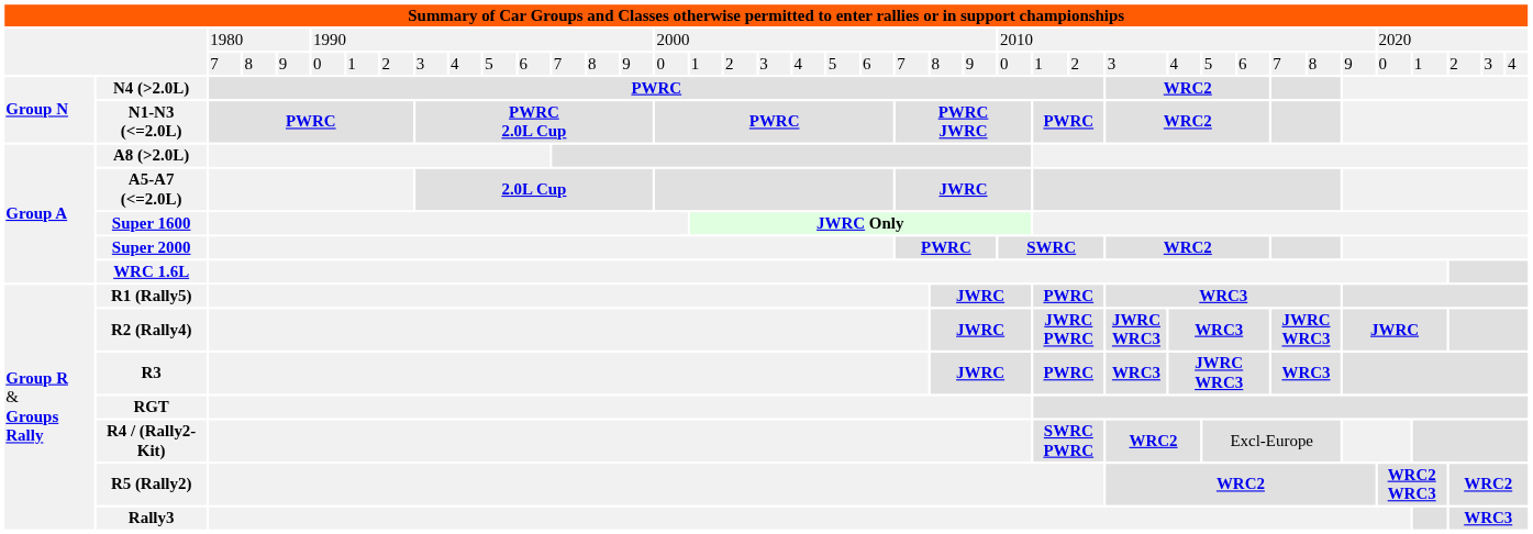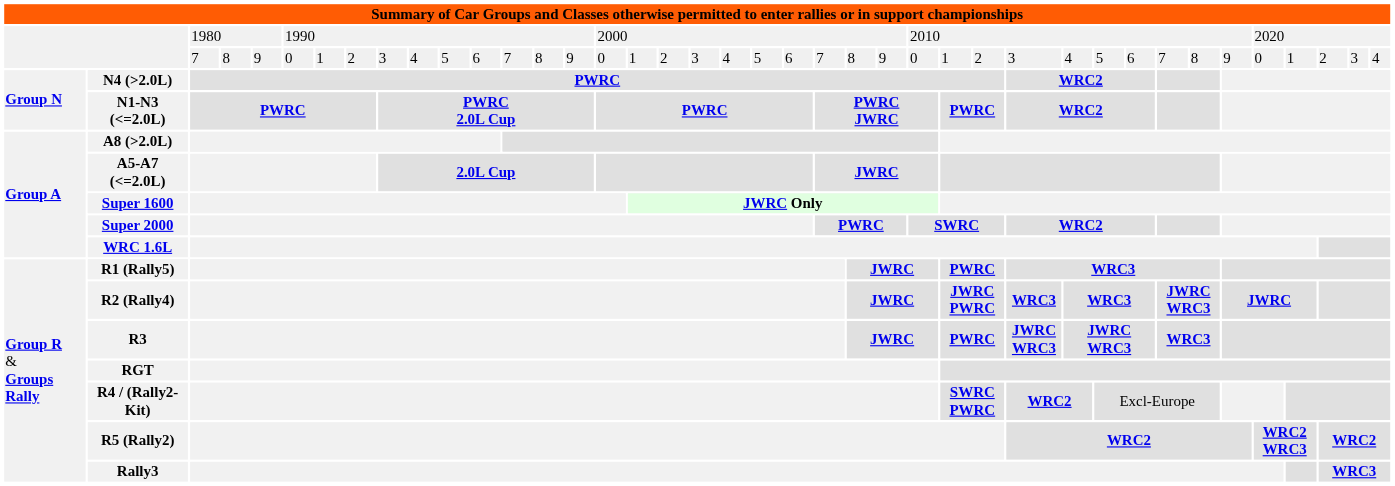 <table class="toccolours mw-collapsed mw-collapsible" style="margin: 0.5em auto; clear: both; width: 100%; font-size:85%;">
 <tr>
 <th colspan="40" bgcolor=#ff5c04><span>Summary of Car Groups and Classes otherwise permitted to enter rallies or in support championships</span></th>
 </tr>
 <tr bgcolor="#F1F1F1">
 <td colspan="2" rowspan="2" width="10%"></td>
 <td colspan="3" width="30%">1980</td>
 <td colspan="10" width="30%">1990</td>
 <td colspan="10" width="30%">2000</td>
 <td colspan="10" width="30%">2010</td>
 <td colspan="5" width="6%">2020</td>
 </tr>
 <tr bgcolor="#F0F0F0">
 <td width="1.6%">7</td>
 <td width="1.6%">8</td>
 <td width="1.6%">9</td>
 <td width="1.6%">0</td>
 <td width="1.6%">1</td>
 <td width="1.6%">2</td>
 <td width="1.6%">3</td>
 <td width="1.6%">4</td>
 <td width="1.6%">5</td>
 <td width="1.6%">6</td>
 <td width="1.6%">7</td>
 <td width="1.6%">8</td>
 <td width="1.6%">9</td>
 <td width="1.6%">0</td>
 <td width="1.6%">1</td>
 <td width="1.6%">2</td>
 <td width="1.6%">3</td>
 <td width="1.6%">4</td>
 <td width="1.6%">5</td>
 <td width="1.6%">6</td>
 <td width="1.6%">7</td>
 <td width="1.6%">8</td>
 <td width="1.6%">9</td>
 <td width="1.6%">0</td>
 <td width="1.6%">1</td>
 <td width="1.6%">2</td>
 <td width="1.6%">3</td>
 <td width="1.6%">4</td>
 <td width="1.6%">5</td>
 <td width="1.6%">6</td>
 <td width="1.6%">7</td>
 <td width="1.6%">8</td>
 <td width="1.6%">9</td>
 <td width="1.6%">0</td>
 <td width="1.6%">1</td>
 <td width="1.6%">2</td>
 <td>3</td>
 <td>4</td>
 </tr>
 <tr bgcolor="#F1F1F1">
 <td rowspan="2"><strong><a href='#'>Group N</a></strong></td>
 <td bgcolor="#F1F1F1" style="text-align:center"><strong>N4 (>2.0L)</strong></td>
 <td colspan="26" bgcolor="#E0E0E0" style="text-align:center"><strong><a href='#'>PWRC</a></strong></td>
 <td colspan="4" bgcolor="#E0E0E0" style="text-align:center"><strong><a href='#'>WRC2</a></strong></td>
 <td colspan="2" bgcolor="#E0E0E0" style="text-align:center"></td>
 <td colspan="6" bgcolor="#F1F1F1"></td>
 </tr>
 <tr>
 <td bgcolor="#F1F1F1" style="text-align:center"><strong>N1-N3 (<=2.0L)</strong></td>
 <td colspan="6" bgcolor="#E0E0E0" style="text-align:center"><strong><a href='#'>PWRC</a></strong></td>
 <td colspan="7" bgcolor="#E0E0E0" style="text-align:center"><strong><a href='#'>PWRC</a><br><a href='#'>2.0L Cup</a></strong></td>
 <td colspan="7" bgcolor="#E0E0E0" style="text-align:center"><strong><a href='#'>PWRC</a></strong></td>
 <td colspan="4" bgcolor="#E0E0E0" style="text-align:center"><strong><a href='#'>PWRC</a><br><a href='#'>JWRC</a></strong></td>
 <td colspan="2" bgcolor="#E0E0E0" style="text-align:center"><strong><a href='#'>PWRC</a></strong></td>
 <td colspan="4" bgcolor="#E0E0E0" style="text-align:center"><strong><a href='#'>WRC2</a></strong></td>
 <td colspan="2" bgcolor="#E0E0E0" style="text-align:center"></td>
 <td colspan="6" bgcolor="#F1F1F1"></td>
 </tr>
 <tr bgcolor="#F1F1F1">
 <td rowspan="5"><strong><a href='#'>Group A</a></strong></td>
 <td style="text-align:center"><strong>A8 (>2.0L)</strong></td>
 <td colspan="10" bgcolor="#F1F1F1"></td>
 <td colspan="14" bgcolor="#E0E0E0" style="text-align:center"></td>
 <td colspan="14" bgcolor="#F1F1F1"></td>
 </tr>
 <tr>
 <td bgcolor="#F1F1F1" style="text-align:center"><strong>A5-A7 (<=2.0L)</strong></td>
 <td colspan="6" bgcolor="#F1F1F1"></td>
 <td colspan="7" bgcolor="#E0E0E0" style="text-align:center"><strong><a href='#'>2.0L Cup</a></strong></td>
 <td colspan="7" bgcolor="#E0E0E0" style="text-align:center"></td>
 <td colspan="4" bgcolor="#E0E0E0" style="text-align:center"><strong><a href='#'>JWRC</a></strong></td>
 <td colspan="8" bgcolor="#E0E0E0" style="text-align:center"></td>
 <td colspan="6" bgcolor="#F1F1F1"></td>
 </tr>
 <tr bgcolor="#F1F1F1">
 <td bgcolor="#F1F1F1" style="text-align:center"><strong><a href='#'>Super 1600</a></strong></td>
 <td colspan="14" bgcolor="#F1F1F1"></td>
 <td colspan="10" bgcolor="#E0FFE0" style="text-align:center"><strong><a href='#'>JWRC</a> Only</strong></td>
 <td colspan="14" bgcolor="#F1F1F1"></td>
 </tr>
 <tr>
 <td bgcolor="#F1F1F1" style="text-align:center"><strong><a href='#'>Super 2000</a></strong></td>
 <td colspan="20" bgcolor="#F1F1F1"></td>
 <td colspan="3" bgcolor="#E0E0E0" style="text-align:center"><strong><a href='#'>PWRC</a></strong></td>
 <td colspan="3" bgcolor="#E0E0E0" style="text-align:center"><strong><a href='#'>SWRC</a></strong></td>
 <td colspan="4" bgcolor="#E0E0E0" style="text-align:center"><strong><a href='#'>WRC2</a></strong></td>
 <td colspan="2" bgcolor="#E0E0E0" style="text-align:center"></td>
 <td colspan="6" bgcolor="#F1F1F1"></td>
 </tr>
 <tr>
 <td bgcolor="#F1F1F1" style="text-align:center"><strong><a href='#'>WRC 1.6L</a></strong></td>
 <td colspan="35" bgcolor="#F1F1F1"></td>
 <td colspan="3" bgcolor="#E0E0E0"></td>
 </tr>
 <tr bgcolor="#F1F1F1">
 <td rowspan="7"><strong><a href='#'>Group R</a></strong><br>&<br><strong><a href='#'>Groups Rally</a></strong></td>
 <td bgcolor="#F1F1F1" style="text-align:center"><strong>R1 (Rally5)</strong></td>
 <td colspan="21" bgcolor="#F1F1F1"></td>
 <td colspan="3" bgcolor="#E0E0E0" style="text-align:center"><strong><a href='#'>JWRC</a></strong></td>
 <td colspan="2" bgcolor="#E0E0E0" style="text-align:center"><strong><a href='#'>PWRC</a></strong></td>
 <td colspan="6" bgcolor="#E0E0E0" style="text-align:center"><strong><a href='#'>WRC3</a></strong></td>
 <td colspan="6" bgcolor="#E0E0E0" style="text-align:center"></td>
 </tr>
 <tr>
 <td bgcolor="#F1F1F1" style="text-align:center"><strong>R2 (Rally4)</strong></td>
 <td colspan="21" bgcolor="#F1F1F1"></td>
 <td colspan="3" bgcolor="#E0E0E0" style="text-align:center"><strong><a href='#'>JWRC</a></strong></td>
 <td colspan="2" bgcolor="#E0E0E0" style="text-align:center"><strong><a href='#'>JWRC</a><br><a href='#'>PWRC</a></strong></td>
-<td colspan="1" bgcolor="#E0E0E0" style="text-align:center"><strong><a href='#'>JWRC</a><br><a href='#'>WRC3</a></strong></td>
+<td colspan="1" bgcolor="#E0E0E0" style="text-align:center"><strong><a href='#'>WRC3</a></strong></td>
 <td colspan="3" bgcolor="#E0E0E0" style="text-align:center"><strong><a href='#'>WRC3</a></strong></td>
 <td colspan="2" bgcolor="#E0E0E0" style="text-align:center"><strong><a href='#'>JWRC</a><br><a href='#'>WRC3</a></strong></td>
 <td colspan="3" bgcolor="#E0E0E0" style="text-align:center"><strong><a href='#'>JWRC</a></strong></td>
 <td colspan="3" bgcolor="#E0E0E0"></td>
 </tr>
 <tr>
 <td bgcolor="#F1F1F1" style="text-align:center"><strong>R3</strong></td>
 <td colspan="21" bgcolor="#F1F1F1"></td>
 <td colspan="3" bgcolor="#E0E0E0" style="text-align:center"><strong><a href='#'>JWRC</a></strong></td>
 <td colspan="2" bgcolor="#E0E0E0" style="text-align:center"><strong><a href='#'>PWRC</a></strong></td>
-<td colspan="1" bgcolor="#E0E0E0" style="text-align:center"><strong><a href='#'>WRC3</a></strong></td>
+<td colspan="1" bgcolor="#E0E0E0" style="text-align:center"><strong><a href='#'>JWRC</a><br><a href='#'>WRC3</a></strong></td>
 <td colspan="3" bgcolor="#E0E0E0" style="text-align:center"><strong><a href='#'>JWRC</a><br><a href='#'>WRC3</a></strong></td>
 <td colspan="2" bgcolor="#E0E0E0" style="text-align:center"><strong><a href='#'>WRC3</a></strong></td>
 <td colspan="6" bgcolor="#E0E0E0" style="text-align:center"></td>
 </tr>
 <tr>
 <td bgcolor="#F1F1F1" style="text-align:center"><strong>RGT</strong></td>
 <td colspan="24" bgcolor="#F1F1F1"></td>
 <td colspan="14" bgcolor="#E0E0E0" style="text-align:center"></td>
 </tr>
 <tr>
 <td bgcolor="#F1F1F1" style="text-align:center"><strong>R4 / (Rally2-Kit)</strong></td>
 <td colspan="24" bgcolor="#F1F1F1"></td>
 <td colspan="2" bgcolor="#E0E0E0" style="text-align:center"><strong><a href='#'>SWRC</a><br><a href='#'>PWRC</a></strong></td>
 <td colspan="2" bgcolor="#E0E0E0" style="text-align:center"><strong><a href='#'>WRC2</a></strong></td>
 <td colspan="4" bgcolor="#E0E0E0" style="text-align:center">Excl-Europe</td>
 <td colspan="2" bgcolor="#F1F1F1"></td>
 <td colspan="4" bgcolor="#E0E0E0" style="text-align:center"></td>
 </tr>
 <tr>
 <td bgcolor="#F1F1F1" style="text-align:center"><strong>R5 (Rally2)</strong></td>
 <td colspan="26" bgcolor="#F1F1F1"></td>
 <td colspan="7" bgcolor="#E0E0E0" style="text-align:center"><strong><a href='#'>WRC2</a></strong></td>
 <td colspan="2" bgcolor="#E0E0E0" style="text-align:center"><strong><a href='#'>WRC2</a><br><a href='#'>WRC3</a></strong></td>
 <td colspan="3" bgcolor="#E0E0E0" style="text-align:center"><strong><a href='#'>WRC2</a></strong></td>
 </tr>
 <tr>
 <td bgcolor="#F1F1F1" style="text-align:center"><strong>Rally3</strong></td>
 <td colspan="34" bgcolor="#F1F1F1"></td>
 <td colspan="1" bgcolor="#E0E0E0" style="text-align:center"></td>
 <td colspan="3" bgcolor="#E0E0E0" style="text-align:center"><strong><a href='#'>WRC3</a></strong></td>
 </tr>
 <tr>
 </tr>
 </table>
